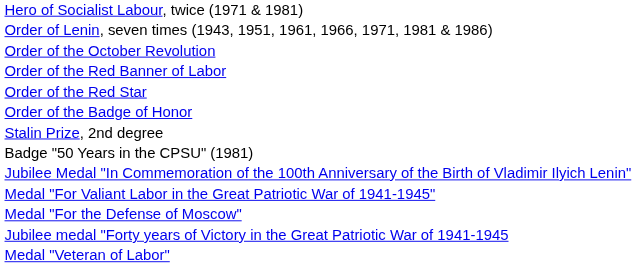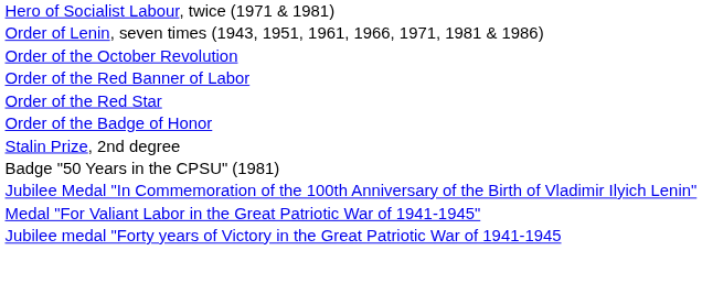 <table>
 <tr>
 <td></td>
 <td><a href='#'>Hero of Socialist Labour</a>, twice (1971 & 1981)</td>
 </tr>
 <tr>
 <td></td>
 <td><a href='#'>Order of Lenin</a>, seven times (1943, 1951, 1961, 1966, 1971, 1981 & 1986)</td>
 </tr>
 <tr>
 <td></td>
 <td><a href='#'>Order of the October Revolution</a></td>
 </tr>
 <tr>
 <td></td>
 <td><a href='#'>Order of the Red Banner of Labor</a></td>
 </tr>
 <tr>
 <td></td>
 <td><a href='#'>Order of the Red Star</a></td>
 </tr>
 <tr>
 <td></td>
 <td><a href='#'>Order of the Badge of Honor</a></td>
 </tr>
 <tr>
 <td></td>
 <td><a href='#'>Stalin Prize</a>, 2nd degree</td>
 </tr>
 <tr>
 <td></td>
 <td>Badge "50 Years in the CPSU" (1981)</td>
 </tr>
 <tr>
 <td></td>
 <td><a href='#'>Jubilee Medal "In Commemoration of the 100th Anniversary of the Birth of Vladimir Ilyich Lenin"</a></td>
 </tr>
 <tr>
 <td></td>
 <td><a href='#'>Medal "For Valiant Labor in the Great Patriotic War of 1941-1945"</a></td>
 </tr>
 <tr>
 <td></td>
-<td><a href='#'>Medal "For the Defense of Moscow"</a></td>
-</tr>
-<tr>
-<td></td>
 <td><a href='#'>Jubilee medal "Forty years of Victory in the Great Patriotic War of 1941-1945</a></td>
 </tr>
-<tr>
-<td></td>
-<td><a href='#'>Medal "Veteran of Labor"</a></td>
-</tr>
 </table>
